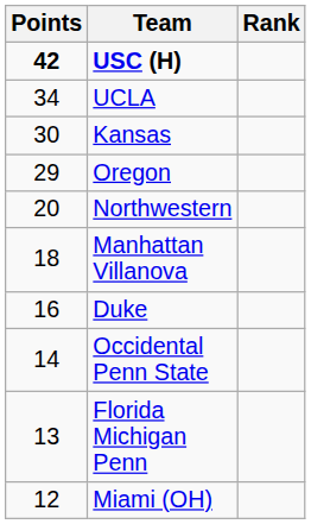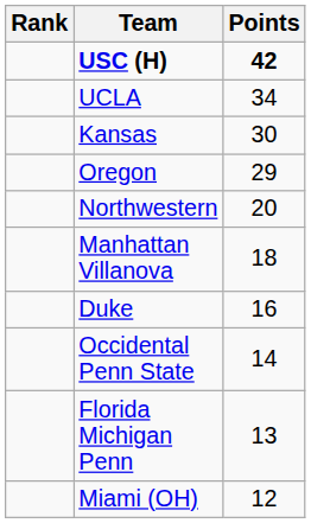 <table class="wikitable sortable" style="text-align:center">
 <tr>
+<th>Rank</th>
+<th>Team</th>
 <th>Points</th>
-<th>Team</th>
-<th>Rank</th>
 </tr>
 <tr>
+<td></td>
+<td align=left><strong><a href='#'>USC</a></strong>  <strong>(H)</strong></td>
 <td><strong>42</strong></td>
-<td align=left><strong><a href='#'>USC</a></strong>  <strong>(H)</strong></td>
-<td></td>
 </tr>
 <tr>
+<td></td>
+<td align=left><a href='#'>UCLA</a></td>
 <td>34</td>
-<td align=left><a href='#'>UCLA</a></td>
-<td></td>
 </tr>
 <tr>
+<td></td>
+<td align=left><a href='#'>Kansas</a></td>
 <td>30</td>
-<td align=left><a href='#'>Kansas</a></td>
-<td></td>
 </tr>
 <tr>
+<td></td>
+<td align=left><a href='#'>Oregon</a></td>
 <td>29</td>
-<td align=left><a href='#'>Oregon</a></td>
-<td></td>
 </tr>
 <tr>
+<td></td>
+<td align=left><a href='#'>Northwestern</a></td>
 <td>20</td>
-<td align=left><a href='#'>Northwestern</a></td>
-<td></td>
 </tr>
 <tr>
+<td></td>
+<td align=left><a href='#'>Manhattan</a><br><a href='#'>Villanova</a></td>
 <td>18</td>
-<td align=left><a href='#'>Manhattan</a><br><a href='#'>Villanova</a></td>
-<td></td>
 </tr>
 <tr>
+<td></td>
+<td align=left><a href='#'>Duke</a></td>
 <td>16</td>
-<td align=left><a href='#'>Duke</a></td>
-<td></td>
 </tr>
 <tr>
+<td></td>
+<td align=left><a href='#'>Occidental</a><br><a href='#'>Penn State</a></td>
 <td>14</td>
-<td align=left><a href='#'>Occidental</a><br><a href='#'>Penn State</a></td>
-<td></td>
 </tr>
 <tr>
+<td></td>
+<td align=left><a href='#'>Florida</a><br><a href='#'>Michigan</a><br><a href='#'>Penn</a></td>
 <td>13</td>
-<td align=left><a href='#'>Florida</a><br><a href='#'>Michigan</a><br><a href='#'>Penn</a></td>
-<td></td>
 </tr>
 <tr>
+<td></td>
+<td align=left><a href='#'>Miami (OH)</a></td>
 <td>12</td>
-<td align=left><a href='#'>Miami (OH)</a></td>
-<td></td>
 </tr>
 </table>
